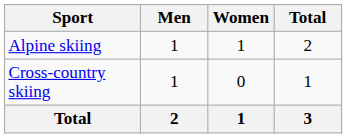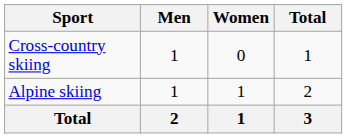 <table class="wikitable sortable" style="text-align:center;">
 <tr>
 <th width=120>Sport</th>
 <th width=55>Men</th>
 <th width=55>Women</th>
 <th width=55>Total</th>
 </tr>
 <tr>
+<td align=left><a href='#'>Cross-country skiing</a></td>
+<td>1</td>
+<td>0</td>
+<td>1</td>
+</tr>
+<tr>
 <td align=left><a href='#'>Alpine skiing</a></td>
 <td>1</td>
 <td>1</td>
 <td>2</td>
-</tr>
-<tr>
-<td align=left><a href='#'>Cross-country skiing</a></td>
-<td>1</td>
-<td>0</td>
-<td>1</td>
 </tr>
 <tr>
 <th>Total</th>
 <th>2</th>
 <th>1</th>
 <th>3</th>
 </tr>
 </table>
